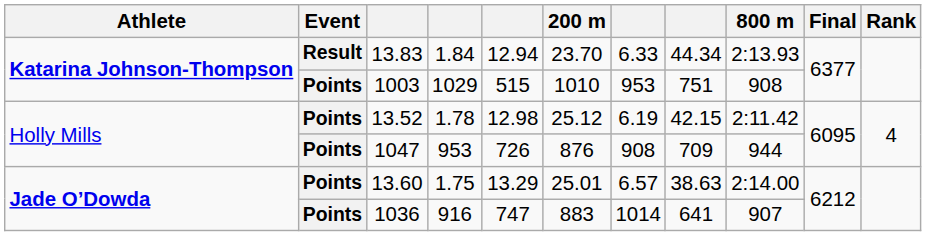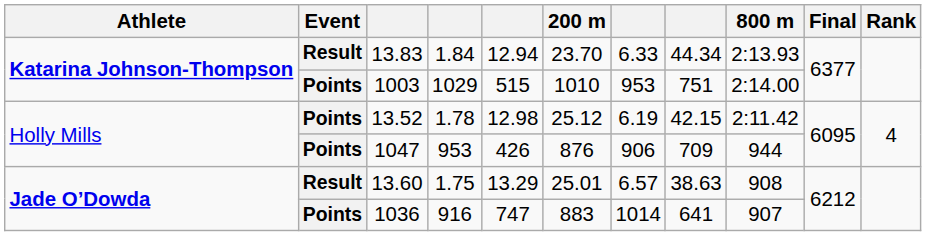 <table class="wikitable" style="font-size:90%; text-align:center">
 <tr>
 <th>Athlete</th>
 <th>Event</th>
 <th></th>
 <th></th>
 <th></th>
 <th>200 m</th>
 <th></th>
 <th></th>
 <th>800 m</th>
 <th>Final</th>
 <th>Rank</th>
 </tr>
 <tr>
 <td rowspan="2" style="text-align:left;"><strong><a href='#'>Katarina Johnson-Thompson</a></strong></td>
 <th style="font-size:95%">Result</th>
 <td>13.83</td>
 <td>1.84</td>
 <td>12.94</td>
 <td>23.70</td>
 <td>6.33</td>
 <td>44.34</td>
 <td>2:13.93</td>
 <td rowspan=2>6377</td>
 <td rowspan=2></td>
 </tr>
 <tr>
 <th style="font-size:95%">Points</th>
 <td>1003</td>
 <td>1029</td>
 <td>515</td>
 <td>1010</td>
 <td>953</td>
 <td>751</td>
-<td>908</td>
+<td>2:14.00</td>
 </tr>
 <tr>
 <td rowspan="2" style="text-align:left;"><a href='#'>Holly Mills</a></td>
 <th style="font-size:95%">Points</th>
 <td>13.52</td>
 <td>1.78</td>
 <td>12.98</td>
 <td>25.12</td>
 <td>6.19</td>
 <td>42.15</td>
 <td>2:11.42</td>
 <td rowspan=2>6095</td>
 <td rowspan=2>4</td>
 </tr>
 <tr>
 <th style="font-size:95%">Points</th>
 <td>1047</td>
 <td>953</td>
-<td>726</td>
+<td>426</td>
 <td>876</td>
-<td>908</td>
+<td>906</td>
 <td>709</td>
 <td>944</td>
 </tr>
 <tr>
 <td rowspan="2" style="text-align:left;"><strong><a href='#'>Jade O’Dowda</a></strong></td>
-<th style="font-size:95%">Points</th>
+<th style="font-size:95%">Result</th>
 <td>13.60</td>
 <td>1.75</td>
 <td>13.29</td>
 <td>25.01</td>
 <td>6.57</td>
 <td>38.63</td>
-<td>2:14.00</td>
+<td>908</td>
 <td rowspan=2>6212</td>
 <td rowspan=2></td>
 </tr>
 <tr>
 <th style="font-size:95%">Points</th>
 <td>1036</td>
 <td>916</td>
 <td>747</td>
 <td>883</td>
 <td>1014</td>
 <td>641</td>
 <td>907</td>
 </tr>
 </table>
